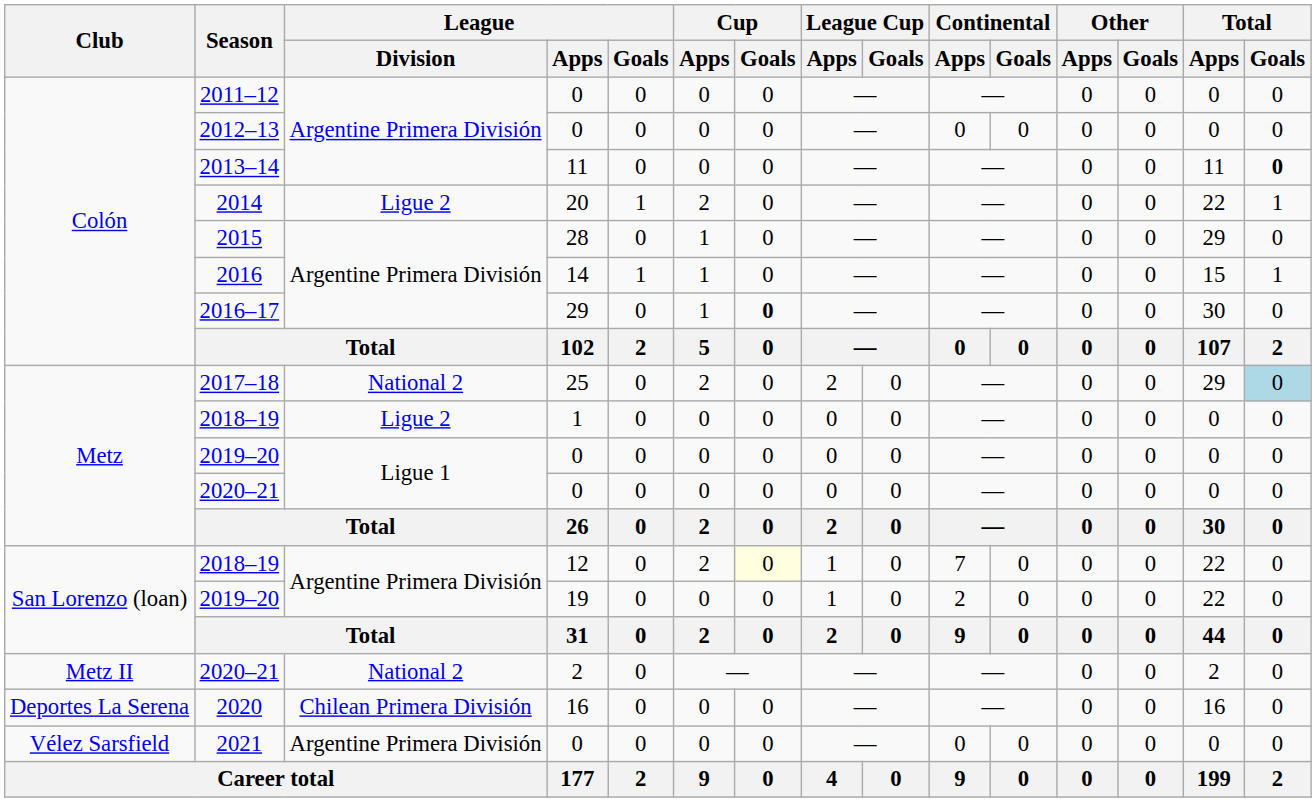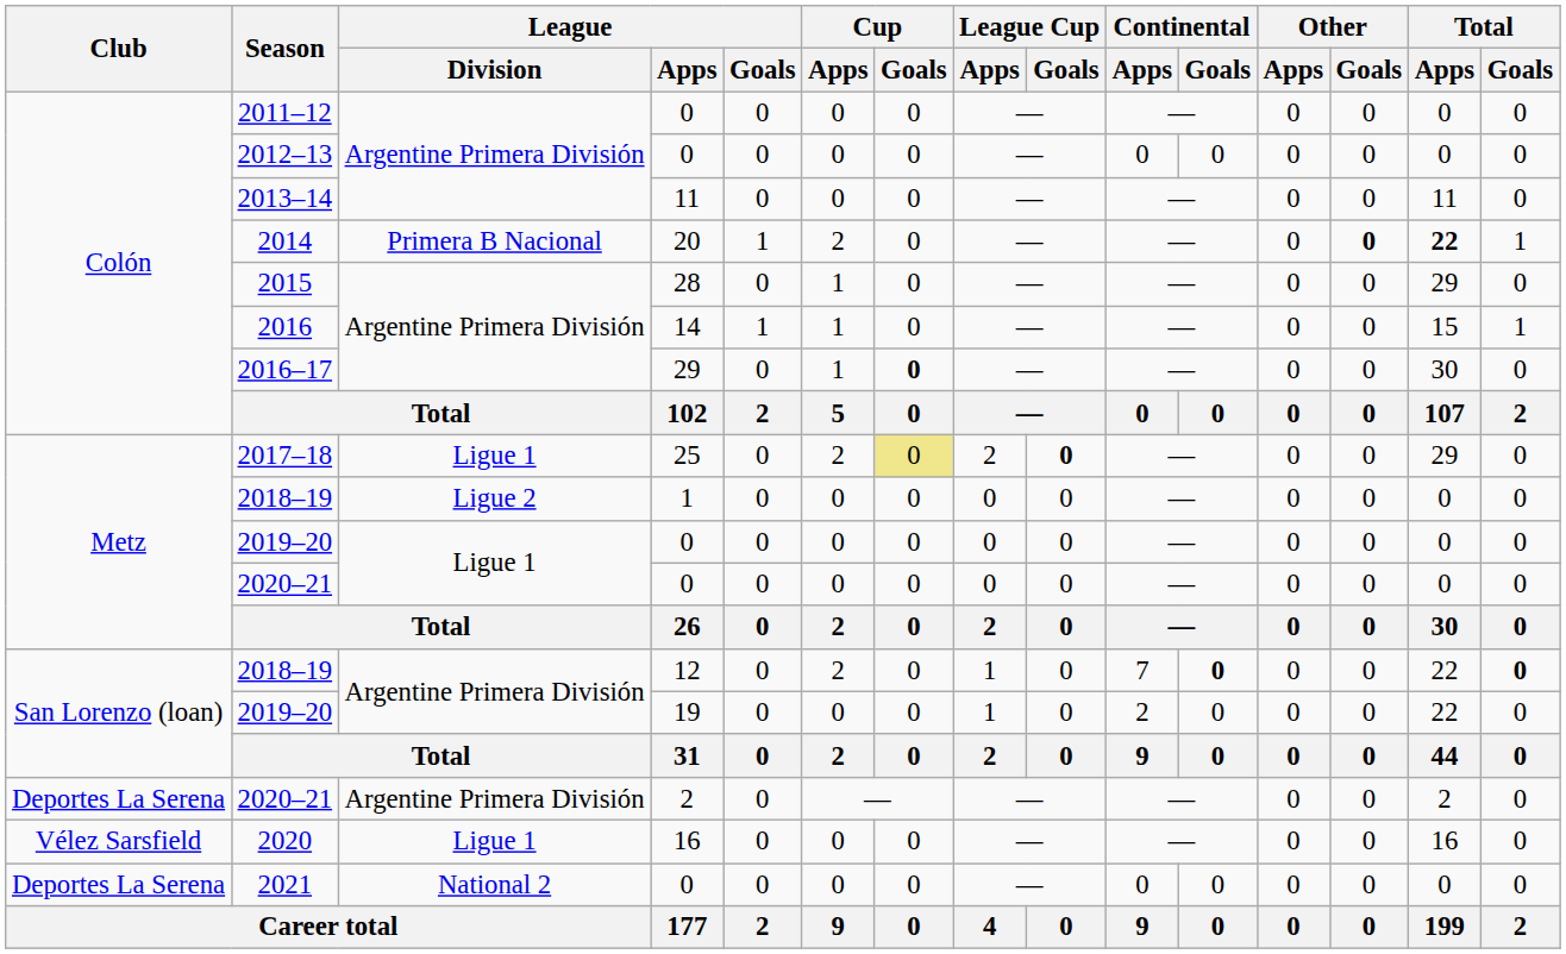 <table class="wikitable" style="text-align:center">
 <tr>
 <th rowspan="2">Club</th>
 <th rowspan="2">Season</th>
 <th colspan="3">League</th>
 <th colspan="2">Cup</th>
 <th colspan="2">League Cup</th>
 <th colspan="2">Continental</th>
 <th colspan="2">Other</th>
 <th colspan="2">Total</th>
 </tr>
 <tr>
 <th>Division</th>
 <th>Apps</th>
 <th>Goals</th>
 <th>Apps</th>
 <th>Goals</th>
 <th>Apps</th>
 <th>Goals</th>
 <th>Apps</th>
 <th>Goals</th>
 <th>Apps</th>
 <th>Goals</th>
 <th>Apps</th>
 <th>Goals</th>
 </tr>
 <tr>
 <td rowspan="8"><a href='#'>Colón</a></td>
 <td><a href='#'>2011–12</a></td>
 <td rowspan="3"><a href='#'>Argentine Primera División</a></td>
 <td>0</td>
 <td>0</td>
 <td>0</td>
 <td>0</td>
 <td colspan="2">—</td>
 <td colspan="2">—</td>
 <td>0</td>
 <td>0</td>
 <td>0</td>
 <td>0</td>
 </tr>
 <tr>
 <td><a href='#'>2012–13</a></td>
 <td>0</td>
 <td>0</td>
 <td>0</td>
 <td>0</td>
 <td colspan="2">—</td>
 <td>0</td>
 <td>0</td>
 <td>0</td>
 <td>0</td>
 <td>0</td>
 <td>0</td>
 </tr>
 <tr>
 <td><a href='#'>2013–14</a></td>
 <td>11</td>
 <td>0</td>
 <td>0</td>
 <td>0</td>
 <td colspan="2">—</td>
 <td colspan="2">—</td>
 <td>0</td>
 <td>0</td>
 <td>11</td>
-<td><strong>0</strong></td>
+<td>0</td>
 </tr>
 <tr>
 <td><a href='#'>2014</a></td>
-<td><a href='#'>Ligue 2</a></td>
+<td><a href='#'>Primera B Nacional</a></td>
 <td>20</td>
 <td>1</td>
 <td>2</td>
 <td>0</td>
 <td colspan="2">—</td>
 <td colspan="2">—</td>
 <td>0</td>
-<td>0</td>
-<td>22</td>
+<td><strong>0</strong></td>
+<td><strong>22</strong></td>
 <td>1</td>
 </tr>
 <tr>
 <td><a href='#'>2015</a></td>
 <td rowspan="3">Argentine Primera División</td>
 <td>28</td>
 <td>0</td>
 <td>1</td>
 <td>0</td>
 <td colspan="2">—</td>
 <td colspan="2">—</td>
 <td>0</td>
 <td>0</td>
 <td>29</td>
 <td>0</td>
 </tr>
 <tr>
 <td><a href='#'>2016</a></td>
 <td>14</td>
 <td>1</td>
 <td>1</td>
 <td>0</td>
 <td colspan="2">—</td>
 <td colspan="2">—</td>
 <td>0</td>
 <td>0</td>
 <td>15</td>
 <td>1</td>
 </tr>
 <tr>
 <td><a href='#'>2016–17</a></td>
 <td>29</td>
 <td>0</td>
 <td>1</td>
 <td><strong>0</strong></td>
 <td colspan="2">—</td>
 <td colspan="2">—</td>
 <td>0</td>
 <td>0</td>
 <td>30</td>
 <td>0</td>
 </tr>
 <tr>
 <th colspan="2">Total</th>
 <th>102</th>
 <th>2</th>
 <th>5</th>
 <th>0</th>
 <th colspan="2">—</th>
 <th>0</th>
 <th>0</th>
 <th>0</th>
 <th>0</th>
 <th>107</th>
 <th>2</th>
 </tr>
 <tr>
 <td rowspan="5"><a href='#'>Metz</a></td>
 <td><a href='#'>2017–18</a></td>
-<td><a href='#'>National 2</a></td>
+<td><a href='#'>Ligue 1</a></td>
 <td>25</td>
 <td>0</td>
 <td>2</td>
-<td>0</td>
+<td style="background: khaki;">0</td>
 <td>2</td>
-<td>0</td>
+<td><strong>0</strong></td>
 <td colspan="2">—</td>
 <td>0</td>
 <td>0</td>
 <td>29</td>
-<td style="background: lightblue;">0</td>
+<td>0</td>
 </tr>
 <tr>
 <td><a href='#'>2018–19</a></td>
 <td><a href='#'>Ligue 2</a></td>
 <td>1</td>
 <td>0</td>
 <td>0</td>
 <td>0</td>
 <td>0</td>
 <td>0</td>
 <td colspan="2">—</td>
 <td>0</td>
 <td>0</td>
 <td>0</td>
 <td>0</td>
 </tr>
 <tr>
 <td><a href='#'>2019–20</a></td>
 <td rowspan="2">Ligue 1</td>
 <td>0</td>
 <td>0</td>
 <td>0</td>
 <td>0</td>
 <td>0</td>
 <td>0</td>
 <td colspan="2">—</td>
 <td>0</td>
 <td>0</td>
 <td>0</td>
 <td>0</td>
 </tr>
 <tr>
 <td><a href='#'>2020–21</a></td>
 <td>0</td>
 <td>0</td>
 <td>0</td>
 <td>0</td>
 <td>0</td>
 <td>0</td>
 <td colspan="2">—</td>
 <td>0</td>
 <td>0</td>
 <td>0</td>
 <td>0</td>
 </tr>
 <tr>
 <th colspan="2">Total</th>
 <th>26</th>
 <th>0</th>
 <th>2</th>
 <th>0</th>
 <th>2</th>
 <th>0</th>
 <th colspan="2">—</th>
 <th>0</th>
 <th>0</th>
 <th>30</th>
 <th>0</th>
 </tr>
 <tr>
 <td rowspan="3"><a href='#'>San Lorenzo</a> (loan)</td>
 <td><a href='#'>2018–19</a></td>
 <td rowspan="2">Argentine Primera División</td>
 <td>12</td>
 <td>0</td>
 <td>2</td>
-<td style="background: lightyellow;">0</td>
+<td>0</td>
 <td>1</td>
 <td>0</td>
 <td>7</td>
-<td>0</td>
+<td><strong>0</strong></td>
 <td>0</td>
 <td>0</td>
 <td>22</td>
-<td>0</td>
+<td><strong>0</strong></td>
 </tr>
 <tr>
 <td><a href='#'>2019–20</a></td>
 <td>19</td>
 <td>0</td>
 <td>0</td>
 <td>0</td>
 <td>1</td>
 <td>0</td>
 <td>2</td>
 <td>0</td>
 <td>0</td>
 <td>0</td>
 <td>22</td>
 <td>0</td>
 </tr>
 <tr>
 <th colspan="2">Total</th>
 <th>31</th>
 <th>0</th>
 <th>2</th>
 <th>0</th>
 <th>2</th>
 <th>0</th>
 <th>9</th>
 <th>0</th>
 <th>0</th>
 <th>0</th>
 <th>44</th>
 <th>0</th>
 </tr>
 <tr>
-<td rowspan="1"><a href='#'>Metz II</a></td>
+<td rowspan="1"><a href='#'>Deportes La Serena</a></td>
 <td><a href='#'>2020–21</a></td>
-<td><a href='#'>National 2</a></td>
+<td>Argentine Primera División</td>
 <td>2</td>
 <td>0</td>
 <td colspan="2">—</td>
 <td colspan="2">—</td>
 <td colspan="2">—</td>
 <td>0</td>
 <td>0</td>
 <td>2</td>
 <td>0</td>
 </tr>
 <tr>
-<td rowspan="1"><a href='#'>Deportes La Serena</a></td>
+<td rowspan="1"><a href='#'>Vélez Sarsfield</a></td>
 <td><a href='#'>2020</a></td>
-<td><a href='#'>Chilean Primera División</a></td>
+<td><a href='#'>Ligue 1</a></td>
 <td>16</td>
 <td>0</td>
 <td>0</td>
 <td>0</td>
 <td colspan="2">—</td>
 <td colspan="2">—</td>
 <td>0</td>
 <td>0</td>
 <td>16</td>
 <td>0</td>
 </tr>
 <tr>
-<td rowspan="1"><a href='#'>Vélez Sarsfield</a></td>
+<td rowspan="1"><a href='#'>Deportes La Serena</a></td>
 <td><a href='#'>2021</a></td>
-<td>Argentine Primera División</td>
+<td><a href='#'>National 2</a></td>
 <td>0</td>
 <td>0</td>
 <td>0</td>
 <td>0</td>
 <td colspan="2">—</td>
 <td>0</td>
 <td>0</td>
 <td>0</td>
 <td>0</td>
 <td>0</td>
 <td>0</td>
 </tr>
 <tr>
 <th colspan="3">Career total</th>
 <th>177</th>
 <th>2</th>
 <th>9</th>
 <th>0</th>
 <th>4</th>
 <th>0</th>
 <th>9</th>
 <th>0</th>
 <th>0</th>
 <th>0</th>
 <th>199</th>
 <th>2</th>
 </tr>
 </table>
